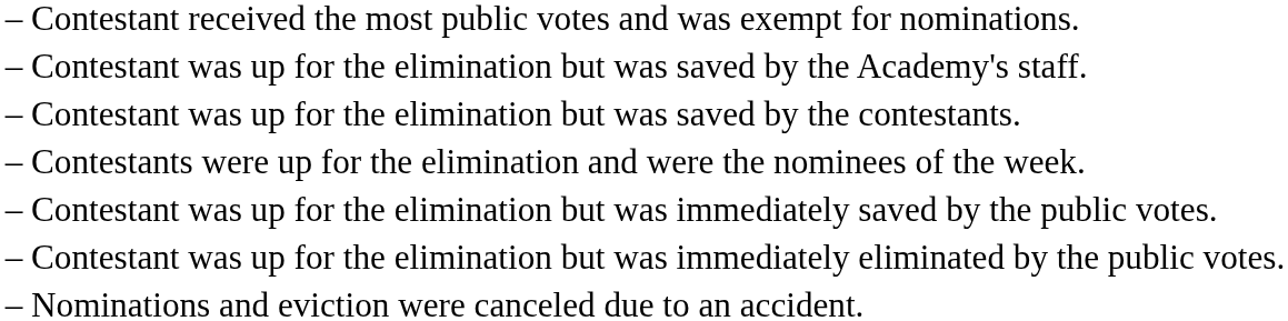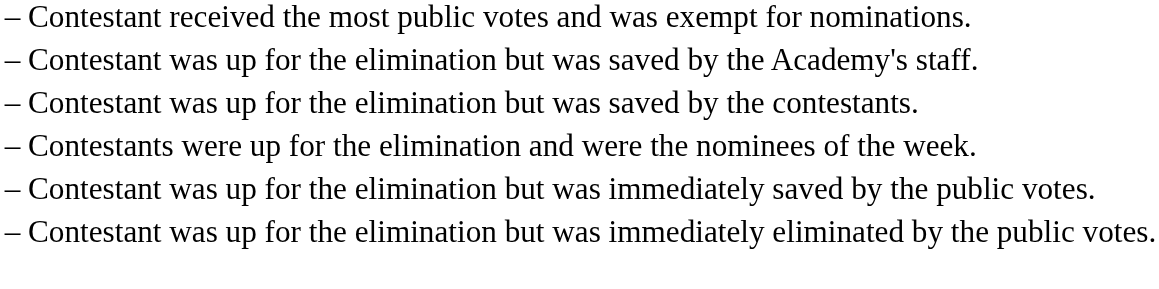 <table>
 <tr>
 <td> –</td>
 <td>Contestant received the most public votes and was exempt for nominations.</td>
 </tr>
 <tr>
 <td> –</td>
 <td>Contestant was up for the elimination but was saved by the Academy's staff.</td>
 </tr>
 <tr>
 <td> –</td>
 <td>Contestant was up for the elimination but was saved by the contestants.</td>
 </tr>
 <tr>
 <td> –</td>
 <td>Contestants were up for the elimination and were the nominees of the week.</td>
 </tr>
 <tr>
 <td> –</td>
 <td>Contestant was up for the elimination but was immediately saved by the public votes.</td>
 </tr>
 <tr>
 <td> –</td>
 <td>Contestant was up for the elimination but was immediately eliminated by the public votes.</td>
 </tr>
-<tr>
-<td> –</td>
-<td>Nominations and eviction were canceled due to an accident.</td>
-</tr>
 </table>
